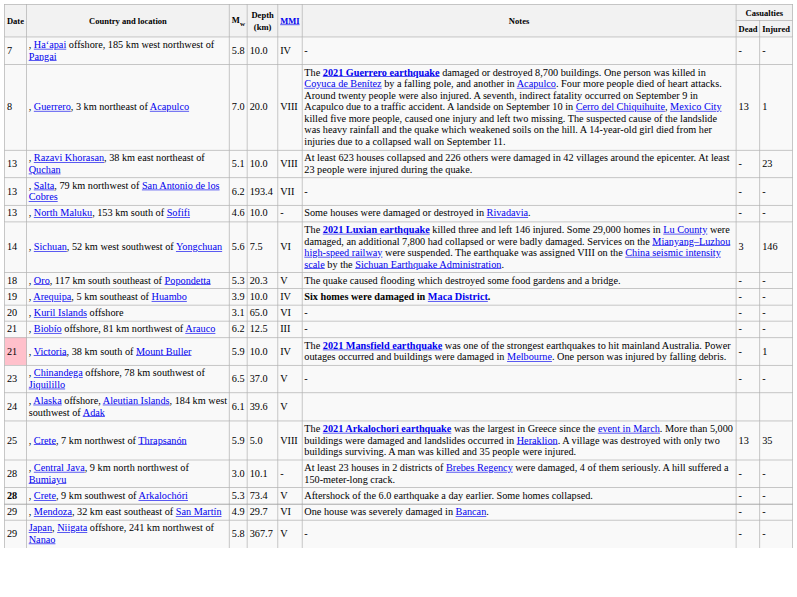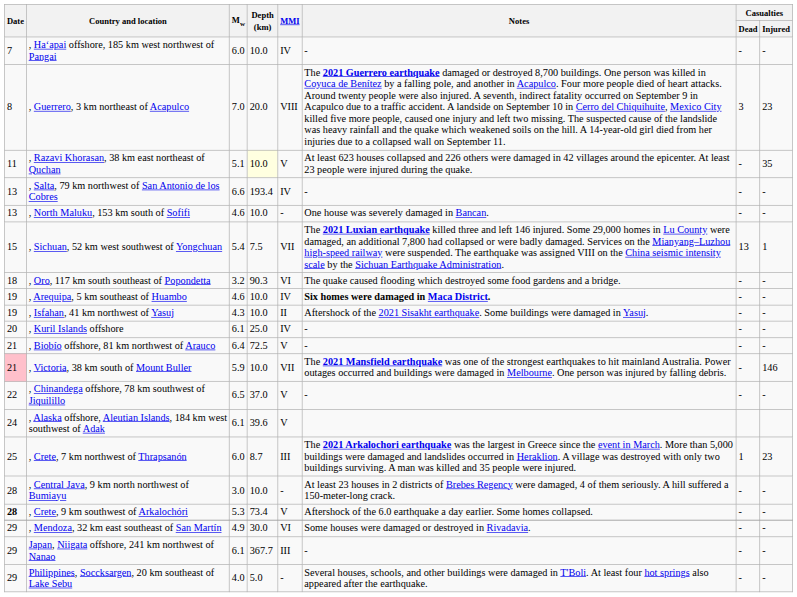 <table class="wikitable sortable" style="border:1px black;  margin-left:1em;">
 <tr>
 <th rowspan="2"><small>Date</small></th>
 <th rowspan="2" style="width: 310px"><small>Country and location</small></th>
 <th rowspan="2"><small>M<sub>w</sub></small></th>
 <th rowspan="2"><small>Depth (km)</small></th>
 <th rowspan="2"><small><a href='#'>MMI</a></small></th>
 <th rowspan="2" class="unsortable"><small>Notes</small></th>
 <th colspan="2"><small>Casualties</small></th>
 </tr>
 <tr>
 <th><small>Dead</small></th>
 <th><small>Injured</small></th>
 </tr>
 <tr>
 <td>7</td>
 <td>, <a href='#'>Haʻapai</a> offshore, 185 km west northwest of <a href='#'>Pangai</a></td>
-<td>5.8</td>
+<td>6.0</td>
 <td>10.0</td>
 <td>IV</td>
 <td>-</td>
 <td>-</td>
 <td>-</td>
 </tr>
 <tr>
 <td>8</td>
 <td>, <a href='#'>Guerrero</a>, 3 km northeast of <a href='#'>Acapulco</a></td>
 <td>7.0</td>
 <td>20.0</td>
 <td>VIII</td>
 <td>The <strong><a href='#'>2021 Guerrero earthquake</a></strong> damaged or destroyed 8,700 buildings. One person was killed in <a href='#'>Coyuca de Benítez</a> by a falling pole, and another in <a href='#'>Acapulco</a>. Four more people died of heart attacks. Around twenty people were also injured. A seventh, indirect fatality occurred on September 9 in Acapulco due to a traffic accident. A landside on September 10 in <a href='#'>Cerro del Chiquihuite</a>, <a href='#'>Mexico City</a> killed five more people, caused one injury and left two missing. The suspected cause of the landslide was heavy rainfall and the quake which weakened soils on the hill. A 14-year-old girl died from her injuries due to a collapsed wall on September 11.</td>
-<td>13</td>
-<td>1</td>
+<td>3</td>
+<td>23</td>
 </tr>
 <tr>
-<td>13</td>
+<td>11</td>
 <td>, <a href='#'>Razavi Khorasan</a>, 38 km east northeast of <a href='#'>Quchan</a></td>
 <td>5.1</td>
-<td>10.0</td>
-<td>VIII</td>
+<td style="background: lightyellow;">10.0</td>
+<td>V</td>
 <td>At least 623 houses collapsed and 226 others were damaged in 42 villages around the epicenter. At least 23 people were injured during the quake.</td>
 <td>-</td>
-<td>23</td>
+<td>35</td>
 </tr>
 <tr>
 <td>13</td>
 <td>, <a href='#'>Salta</a>, 79 km northwest of <a href='#'>San Antonio de los Cobres</a></td>
-<td>6.2</td>
+<td>6.6</td>
 <td>193.4</td>
-<td>VII</td>
+<td>IV</td>
 <td>-</td>
 <td>-</td>
 <td>-</td>
 </tr>
 <tr>
 <td>13</td>
 <td>, <a href='#'>North Maluku</a>, 153 km south of <a href='#'>Sofifi</a></td>
 <td>4.6</td>
 <td>10.0</td>
 <td>-</td>
-<td>Some houses were damaged or destroyed in <a href='#'>Rivadavia</a>.</td>
+<td>One house was severely damaged in <a href='#'>Bancan</a>.</td>
 <td>-</td>
 <td>-</td>
 </tr>
 <tr>
-<td>14</td>
+<td>15</td>
 <td>, <a href='#'>Sichuan</a>, 52 km west southwest of <a href='#'>Yongchuan</a></td>
-<td>5.6</td>
+<td>5.4</td>
 <td>7.5</td>
-<td>VI</td>
+<td>VII</td>
 <td>The <strong><a href='#'>2021 Luxian earthquake</a></strong> killed three and left 146 injured. Some 29,000 homes in <a href='#'>Lu County</a> were damaged, an additional 7,800 had collapsed or were badly damaged. Services on the <a href='#'>Mianyang–Luzhou high-speed railway</a> were suspended. The earthquake was assigned VIII on the <a href='#'>China seismic intensity scale</a> by the <a href='#'>Sichuan Earthquake Administration</a>.</td>
-<td>3</td>
-<td>146</td>
+<td>13</td>
+<td>1</td>
 </tr>
 <tr>
 <td>18</td>
 <td>, <a href='#'>Oro</a>, 117 km south southeast of <a href='#'>Popondetta</a></td>
-<td>5.3</td>
-<td>20.3</td>
-<td>V</td>
+<td>3.2</td>
+<td>90.3</td>
+<td>VI</td>
 <td>The quake caused flooding which destroyed some food gardens and a bridge.</td>
 <td>-</td>
 <td>-</td>
 </tr>
 <tr>
 <td>19</td>
 <td>, <a href='#'>Arequipa</a>, 5 km southeast of <a href='#'>Huambo</a></td>
-<td>3.9</td>
+<td>4.6</td>
 <td>10.0</td>
 <td>IV</td>
 <td><strong>Six homes were damaged in <a href='#'>Maca District</a>.</strong></td>
 <td>-</td>
 <td>-</td>
 </tr>
 <tr>
+<td>19</td>
+<td>, <a href='#'>Isfahan</a>, 41 km northwest of <a href='#'>Yasuj</a></td>
+<td>4.3</td>
+<td>10.0</td>
+<td>II</td>
+<td>Aftershock of the <a href='#'>2021 Sisakht earthquake</a>. Some buildings were damaged in <a href='#'>Yasuj</a>.</td>
+<td>-</td>
+<td>-</td>
+</tr>
+<tr>
 <td>20</td>
 <td>, <a href='#'>Kuril Islands</a> offshore</td>
-<td>3.1</td>
-<td>65.0</td>
-<td>VI</td>
+<td>6.1</td>
+<td>25.0</td>
+<td>IV</td>
 <td>-</td>
 <td>-</td>
 <td>-</td>
 </tr>
 <tr>
 <td>21</td>
 <td>, <a href='#'>Biobío</a> offshore, 81 km northwest of <a href='#'>Arauco</a></td>
-<td>6.2</td>
-<td>12.5</td>
-<td>III</td>
+<td>6.4</td>
+<td>72.5</td>
+<td>V</td>
 <td>-</td>
 <td>-</td>
 <td>-</td>
 </tr>
 <tr>
 <td style="background: pink;">21</td>
 <td>, <a href='#'>Victoria</a>, 38 km south of <a href='#'>Mount Buller</a></td>
 <td>5.9</td>
 <td>10.0</td>
-<td>IV</td>
+<td>VII</td>
 <td>The <strong><a href='#'>2021 Mansfield earthquake</a></strong> was one of the strongest earthquakes to hit mainland Australia. Power outages occurred and buildings were damaged in <a href='#'>Melbourne</a>. One person was injured by falling debris.</td>
 <td>-</td>
-<td>1</td>
+<td>146</td>
 </tr>
 <tr>
-<td>23</td>
+<td>22</td>
 <td>, <a href='#'>Chinandega</a> offshore, 78 km southwest of <a href='#'>Jiquilillo</a></td>
 <td>6.5</td>
 <td>37.0</td>
 <td>V</td>
 <td>-</td>
 <td>-</td>
 <td>-</td>
 </tr>
 <tr>
 <td>24</td>
 <td>, <a href='#'>Alaska</a> offshore, <a href='#'>Aleutian Islands</a>, 184 km west southwest of <a href='#'>Adak</a></td>
 <td>6.1</td>
 <td>39.6</td>
 <td>V</td>
 <td></td>
 <td></td>
 <td></td>
 </tr>
 <tr>
 <td>25</td>
 <td>, <a href='#'>Crete</a>, 7 km northwest of <a href='#'>Thrapsanón</a></td>
-<td>5.9</td>
-<td>5.0</td>
-<td>VIII</td>
+<td>6.0</td>
+<td>8.7</td>
+<td>III</td>
 <td>The <strong><a href='#'>2021 Arkalochori earthquake</a></strong> was the largest in Greece since the <a href='#'>event in March</a>. More than 5,000 buildings were damaged and landslides occurred in <a href='#'>Heraklion</a>. A village was destroyed with only two buildings surviving. A man was killed and 35 people were injured.</td>
-<td>13</td>
-<td>35</td>
+<td>1</td>
+<td>23</td>
 </tr>
 <tr>
 <td>28</td>
 <td>, <a href='#'>Central Java</a>, 9 km north northwest of <a href='#'>Bumiayu</a></td>
 <td>3.0</td>
-<td>10.1</td>
+<td>10.0</td>
 <td>-</td>
 <td>At least 23 houses in 2 districts of <a href='#'>Brebes Regency</a> were damaged, 4 of them seriously. A hill suffered a 150-meter-long crack.</td>
 <td>-</td>
 <td>-</td>
 </tr>
 <tr>
 <td><strong>28</strong></td>
 <td>, <a href='#'>Crete</a>, 9 km southwest of <a href='#'>Arkalochóri</a></td>
 <td>5.3</td>
 <td>73.4</td>
 <td>V</td>
 <td>Aftershock of the 6.0 earthquake a day earlier. Some homes collapsed.</td>
 <td>-</td>
 <td>-</td>
 </tr>
 <tr>
 </tr>
 <tr>
 <td>29</td>
 <td>, <a href='#'>Mendoza</a>, 32 km east southeast of <a href='#'>San Martín</a></td>
 <td>4.9</td>
-<td>29.7</td>
+<td>30.0</td>
 <td>VI</td>
-<td>One house was severely damaged in <a href='#'>Bancan</a>.</td>
+<td>Some houses were damaged or destroyed in <a href='#'>Rivadavia</a>.</td>
 <td>-</td>
 <td>-</td>
 </tr>
 <tr>
 <td>29</td>
 <td> <a href='#'>Japan</a>, <a href='#'>Niigata</a> offshore, 241 km northwest of <a href='#'>Nanao</a></td>
-<td>5.8</td>
+<td>6.1</td>
 <td>367.7</td>
-<td>V</td>
+<td>III</td>
 <td>-</td>
+<td>-</td>
+<td>-</td>
+</tr>
+<tr>
+<td>29</td>
+<td> <a href='#'>Philippines</a>, <a href='#'>Soccksargen</a>, 20 km southeast of <a href='#'>Lake Sebu</a></td>
+<td>4.0</td>
+<td>5.0</td>
+<td>-</td>
+<td>Several houses, schools, and other buildings were damaged in <a href='#'>T'Boli</a>. At least four <a href='#'>hot springs</a> also appeared after the earthquake.</td>
 <td>-</td>
 <td>-</td>
 </tr>
 <tr>
 </tr>
 </table>
